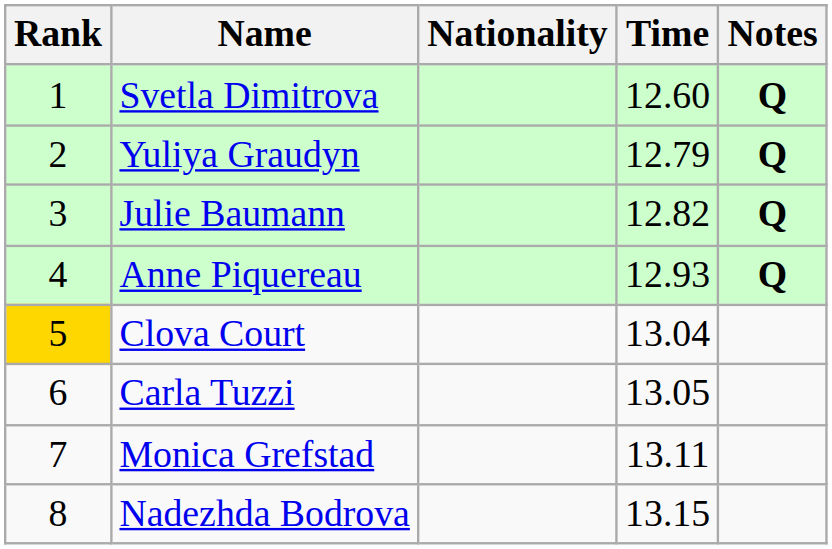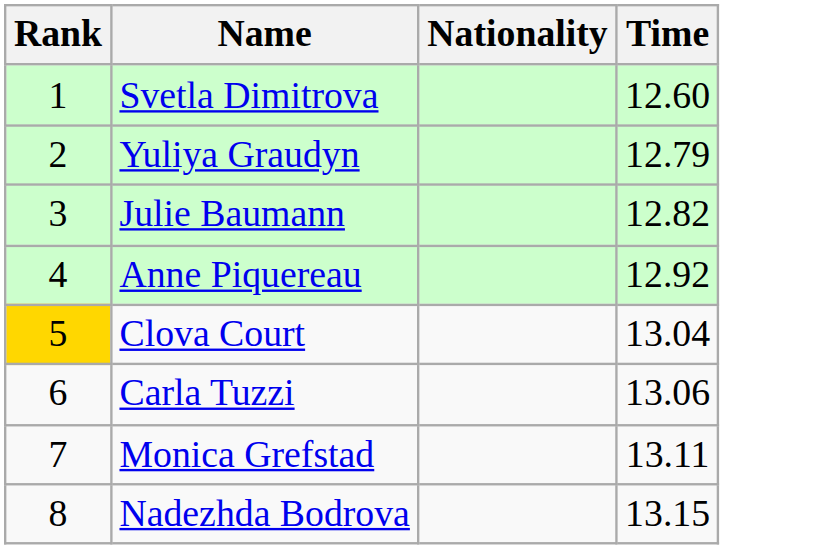 <table class="wikitable sortable" style="text-align:center">
 <tr>
 <th>Rank</th>
 <th>Name</th>
 <th>Nationality</th>
 <th>Time</th>
-<th>Notes</th>
 </tr>
 <tr bgcolor=ccffcc>
 <td>1</td>
 <td align=left><a href='#'>Svetla Dimitrova</a></td>
 <td align=left></td>
 <td>12.60</td>
-<td><strong>Q</strong></td>
 </tr>
 <tr bgcolor=ccffcc>
 <td>2</td>
 <td align=left><a href='#'>Yuliya Graudyn</a></td>
 <td align=left></td>
 <td>12.79</td>
-<td><strong>Q</strong></td>
 </tr>
 <tr bgcolor=ccffcc>
 <td>3</td>
 <td align=left><a href='#'>Julie Baumann</a></td>
 <td align=left></td>
 <td>12.82</td>
-<td><strong>Q</strong></td>
 </tr>
 <tr bgcolor=ccffcc>
 <td>4</td>
 <td align=left><a href='#'>Anne Piquereau</a></td>
 <td align=left></td>
-<td>12.93</td>
-<td><strong>Q</strong></td>
+<td>12.92</td>
 </tr>
 <tr>
 <td style="background: gold;">5</td>
 <td align=left><a href='#'>Clova Court</a></td>
 <td align=left></td>
 <td>13.04</td>
-<td></td>
 </tr>
 <tr>
 <td>6</td>
 <td align=left><a href='#'>Carla Tuzzi</a></td>
 <td align=left></td>
-<td>13.05</td>
-<td></td>
+<td>13.06</td>
 </tr>
 <tr>
 <td>7</td>
 <td align=left><a href='#'>Monica Grefstad</a></td>
 <td align=left></td>
 <td>13.11</td>
-<td></td>
 </tr>
 <tr>
 <td>8</td>
 <td align=left><a href='#'>Nadezhda Bodrova</a></td>
 <td align=left></td>
 <td>13.15</td>
-<td></td>
 </tr>
 </table>
